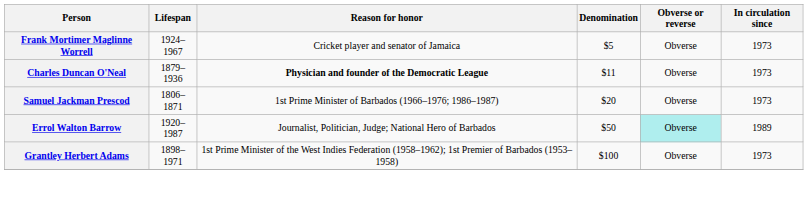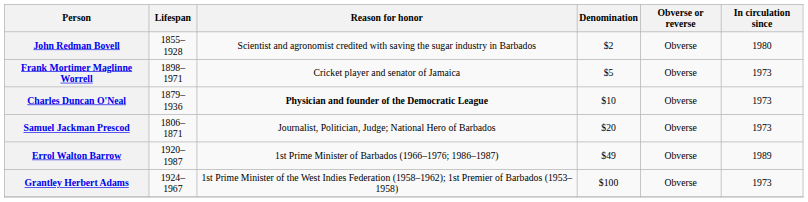 <table class="wikitable" style="font-size: 95%; text-align:center;">
 <tr>
 <th>Person</th>
 <th>Lifespan</th>
 <th>Reason for honor</th>
 <th>Denomination</th>
 <th>Obverse or reverse</th>
 <th>In circulation since</th>
 </tr>
 <tr>
+<th><a href='#'>John Redman Bovell</a></th>
+<td>1855–1928</td>
+<td>Scientist and agronomist credited with saving the sugar industry in Barbados</td>
+<td>$2</td>
+<td>Obverse</td>
+<td>1980</td>
+</tr>
+<tr>
 <th><a href='#'>Frank Mortimer Maglinne Worrell</a></th>
-<td>1924–1967</td>
+<td>1898–1971</td>
 <td>Cricket player and senator of Jamaica</td>
 <td>$5</td>
 <td>Obverse</td>
 <td>1973</td>
 </tr>
 <tr>
 <th><a href='#'>Charles Duncan O'Neal</a></th>
 <td>1879–1936</td>
 <td><strong>Physician and founder of the Democratic League</strong></td>
-<td>$11</td>
+<td>$10</td>
 <td>Obverse</td>
 <td>1973</td>
 </tr>
 <tr>
 <th><a href='#'>Samuel Jackman Prescod</a></th>
 <td>1806–1871</td>
-<td>1st Prime Minister of Barbados (1966–1976; 1986–1987)</td>
+<td>Journalist, Politician, Judge; National Hero of Barbados</td>
 <td>$20</td>
 <td>Obverse</td>
 <td>1973</td>
 </tr>
 <tr>
 <th><a href='#'>Errol Walton Barrow</a></th>
 <td>1920–1987</td>
-<td>Journalist, Politician, Judge; National Hero of Barbados</td>
-<td>$50</td>
-<td style="background: paleturquoise;">Obverse</td>
+<td>1st Prime Minister of Barbados (1966–1976; 1986–1987)</td>
+<td>$49</td>
+<td>Obverse</td>
 <td>1989</td>
 </tr>
 <tr>
 <th><a href='#'>Grantley Herbert Adams</a></th>
-<td>1898–1971</td>
+<td>1924–1967</td>
 <td>1st Prime Minister of the West Indies Federation (1958–1962); 1st Premier of Barbados (1953–1958)</td>
 <td>$100</td>
 <td>Obverse</td>
 <td>1973</td>
 </tr>
 <tr>
 </tr>
 </table>
